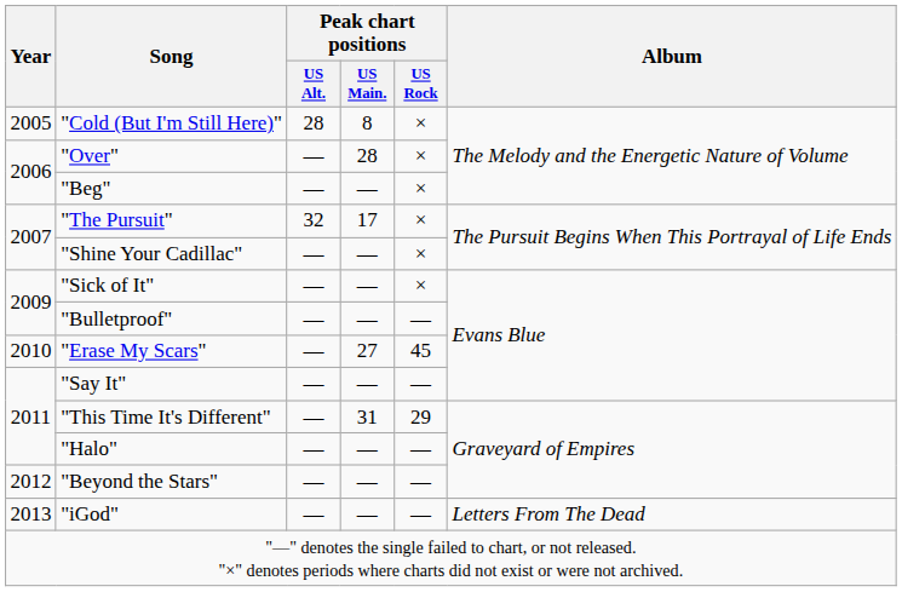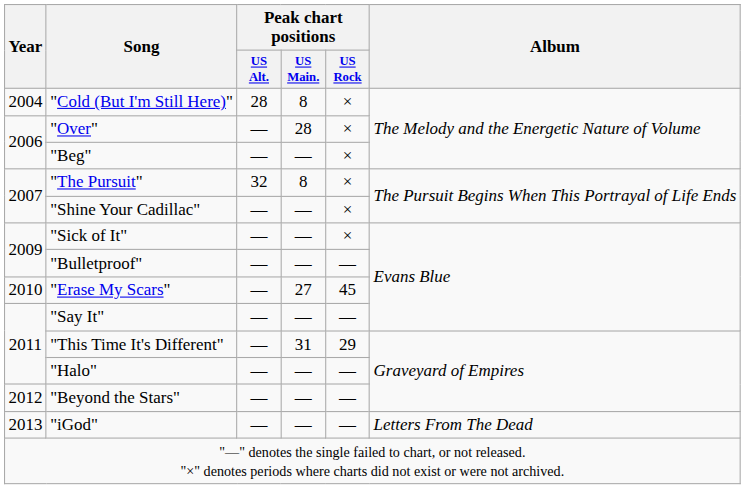 <table class="wikitable">
 <tr>
 <th rowspan="2">Year</th>
 <th rowspan="2">Song</th>
 <th colspan="3">Peak chart positions</th>
 <th rowspan="2">Album</th>
 </tr>
 <tr>
 <th style="width:3em;font-size:75%"><a href='#'>US<br>Alt.</a><br></th>
 <th style="width:3em;font-size:75%"><a href='#'>US<br>Main.</a><br></th>
 <th style="width:3em;font-size:75%"><a href='#'>US<br>Rock</a><br></th>
 </tr>
 <tr>
-<td align="center">2005</td>
+<td align="center">2004</td>
 <td>"<a href='#'>Cold (But I'm Still Here)</a>"</td>
 <td style="text-align:center;">28</td>
 <td style="text-align:center;">8</td>
 <td style="text-align:center;">×</td>
 <td rowspan="3"><em>The Melody and the Energetic Nature of Volume</em></td>
 </tr>
 <tr>
 <td align="center" rowspan="2">2006</td>
 <td>"<a href='#'>Over</a>"</td>
 <td style="text-align:center;">—</td>
 <td style="text-align:center;">28</td>
 <td style="text-align:center;">×</td>
 </tr>
 <tr>
 <td>"Beg"</td>
 <td style="text-align:center;">—</td>
 <td style="text-align:center;">—</td>
 <td style="text-align:center;">×</td>
 </tr>
 <tr>
 <td align="center" rowspan="2">2007</td>
 <td>"<a href='#'>The Pursuit</a>"</td>
 <td style="text-align:center;">32</td>
-<td style="text-align:center;">17</td>
+<td style="text-align:center;">8</td>
 <td style="text-align:center;">×</td>
 <td rowspan="2"><em>The Pursuit Begins When This Portrayal of Life Ends</em></td>
 </tr>
 <tr>
 <td>"Shine Your Cadillac"</td>
 <td style="text-align:center;">—</td>
 <td style="text-align:center;">—</td>
 <td style="text-align:center;">×</td>
 </tr>
 <tr>
 <td align="center" rowspan="2">2009</td>
 <td>"Sick of It"</td>
 <td style="text-align:center;">—</td>
 <td style="text-align:center;">—</td>
 <td style="text-align:center;">×</td>
 <td rowspan="4"><em>Evans Blue</em></td>
 </tr>
 <tr>
 <td>"Bulletproof"</td>
 <td style="text-align:center;">—</td>
 <td style="text-align:center;">—</td>
 <td style="text-align:center;">—</td>
 </tr>
 <tr>
 <td align="center">2010</td>
 <td>"<a href='#'>Erase My Scars</a>"</td>
 <td style="text-align:center;">—</td>
 <td style="text-align:center;">27</td>
 <td style="text-align:center;">45</td>
 </tr>
 <tr>
 <td align="center" rowspan="3">2011</td>
 <td>"Say It"</td>
 <td style="text-align:center;">—</td>
 <td style="text-align:center;">—</td>
 <td style="text-align:center;">—</td>
 </tr>
 <tr>
 <td>"This Time It's Different"</td>
 <td style="text-align:center;">—</td>
 <td style="text-align:center;">31</td>
 <td style="text-align:center;">29</td>
 <td rowspan="3"><em>Graveyard of Empires</em></td>
 </tr>
 <tr>
 <td>"Halo"</td>
 <td style="text-align:center;">—</td>
 <td style="text-align:center;">—</td>
 <td style="text-align:center;">—</td>
 </tr>
 <tr>
 <td>2012</td>
 <td>"Beyond the Stars"</td>
 <td style="text-align:center;">—</td>
 <td style="text-align:center;">—</td>
 <td style="text-align:center;">—</td>
 </tr>
 <tr>
 <td>2013</td>
 <td>"iGod"</td>
 <td style="text-align:center;">—</td>
 <td style="text-align:center;">—</td>
 <td style="text-align:center;">—</td>
 <td rowspan="1"><em>Letters From The Dead</em></td>
 </tr>
 <tr>
 <td colspan="15" align="center"><small>"—" denotes the single failed to chart, or not released.</small><br><small>"×" denotes periods where charts did not exist or were not archived.</small></td>
 </tr>
 </table>
